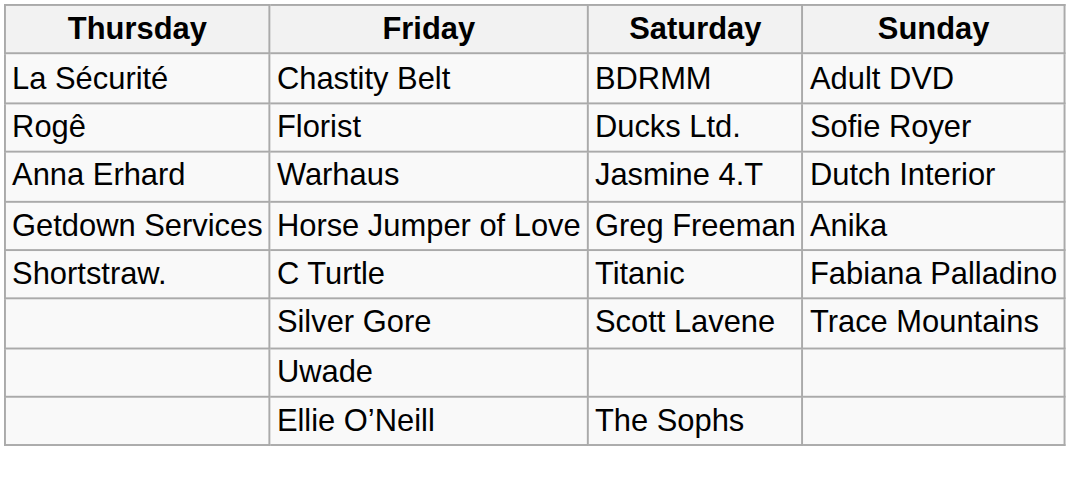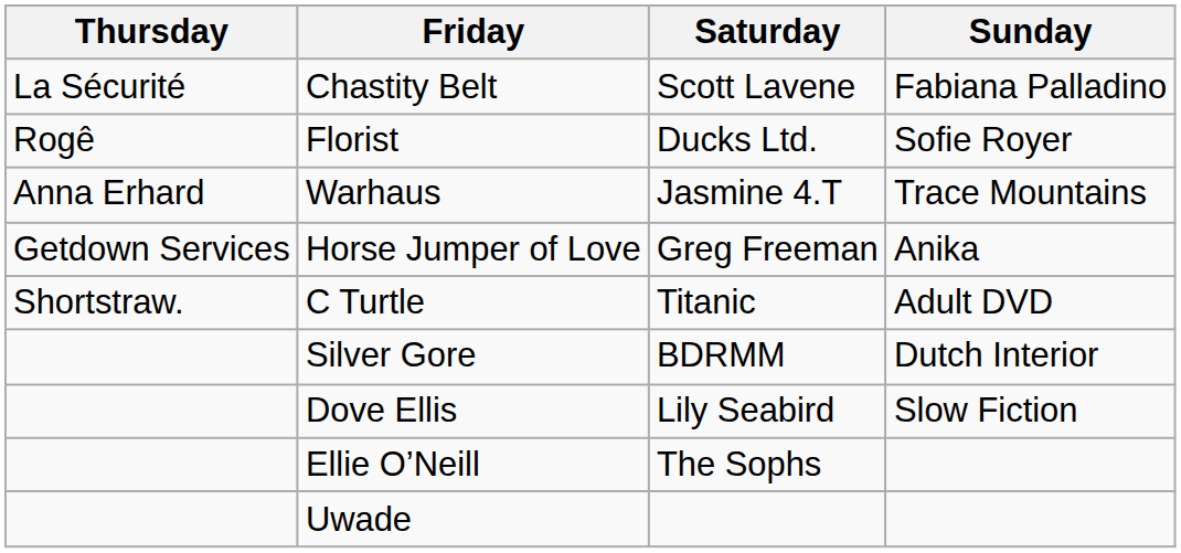 <table class="wikitable">
 <tr>
 <th>Thursday</th>
 <th>Friday</th>
 <th>Saturday</th>
 <th>Sunday</th>
 </tr>
 <tr>
 <td>La Sécurité</td>
 <td>Chastity Belt</td>
-<td>BDRMM</td>
-<td>Adult DVD</td>
+<td>Scott Lavene</td>
+<td>Fabiana Palladino</td>
 </tr>
 <tr>
 <td>Rogê</td>
 <td>Florist</td>
 <td>Ducks Ltd.</td>
 <td>Sofie Royer</td>
 </tr>
 <tr>
 <td>Anna Erhard</td>
 <td>Warhaus</td>
 <td>Jasmine 4.T</td>
-<td>Dutch Interior</td>
+<td>Trace Mountains</td>
 </tr>
 <tr>
 <td>Getdown Services</td>
 <td>Horse Jumper of Love</td>
 <td>Greg Freeman</td>
 <td>Anika</td>
 </tr>
 <tr>
 <td>Shortstraw.</td>
 <td>C Turtle</td>
 <td>Titanic</td>
-<td>Fabiana Palladino</td>
+<td>Adult DVD</td>
 </tr>
 <tr>
 <td></td>
 <td>Silver Gore</td>
-<td>Scott Lavene</td>
-<td>Trace Mountains</td>
+<td>BDRMM</td>
+<td>Dutch Interior</td>
+</tr>
+<tr>
+<td></td>
+<td>Dove Ellis</td>
+<td>Lily Seabird</td>
+<td>Slow Fiction</td>
+</tr>
+<tr>
+<td></td>
+<td>Ellie O’Neill</td>
+<td>The Sophs</td>
+<td></td>
 </tr>
 <tr>
 <td></td>
 <td>Uwade</td>
 <td></td>
 <td></td>
 </tr>
-<tr>
-<td></td>
-<td>Ellie O’Neill</td>
-<td>The Sophs</td>
-<td></td>
-</tr>
 </table>
